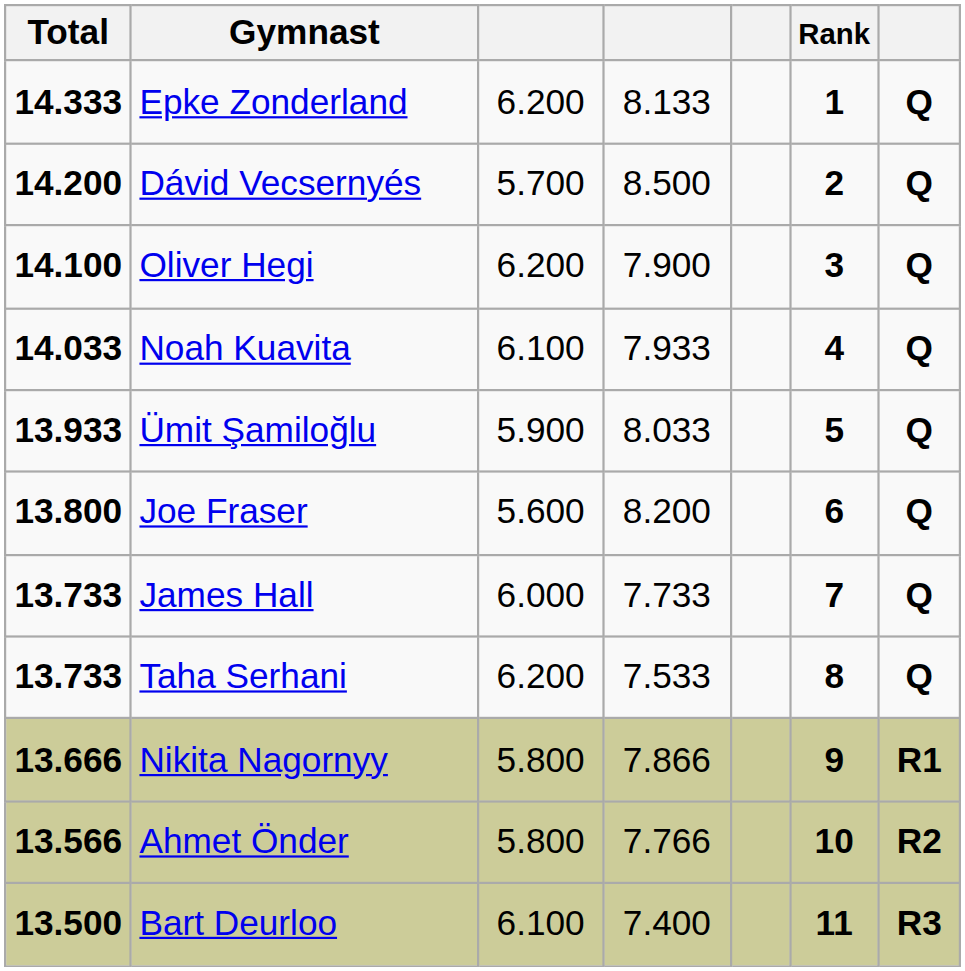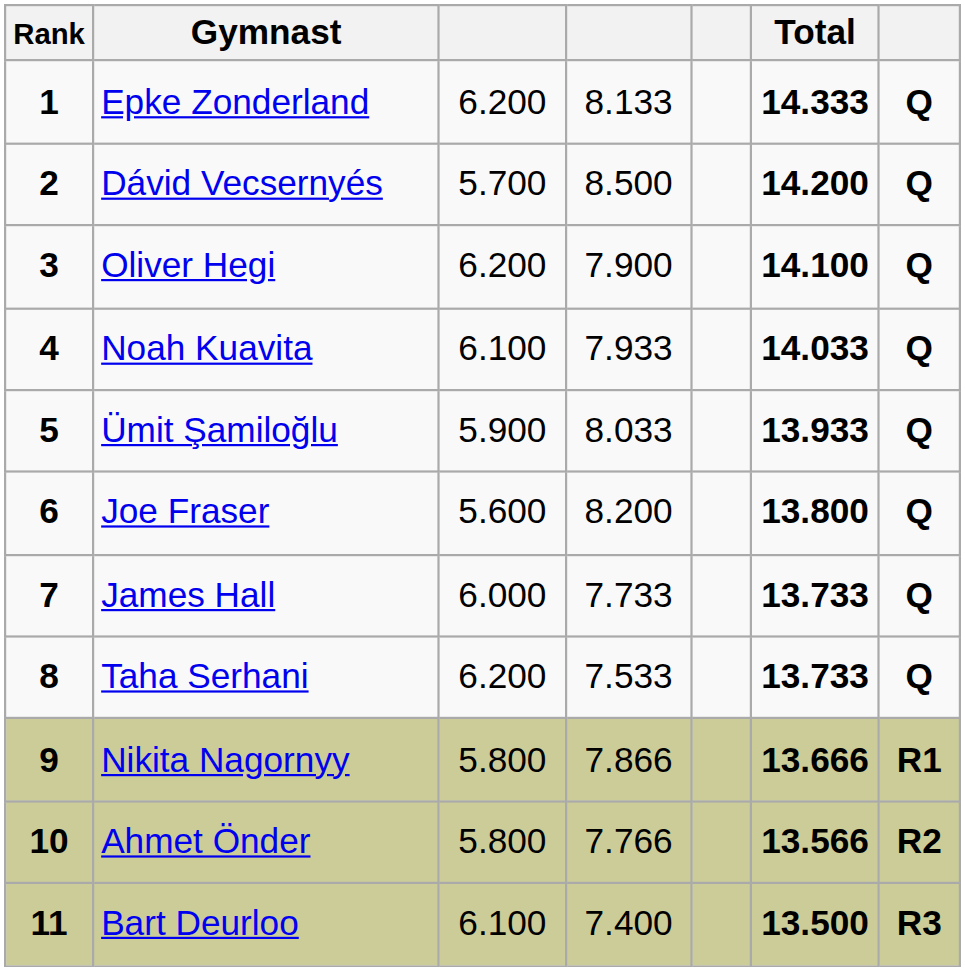 <table style="text-align:center;" class="wikitable sortable">
 <tr>
-<th scope="col" style="width:50px;">Total</th>
+<th scope="col" style="width:15px;"><small>Rank</small></th>
 <th scope="col" style="width:150px;">Gymnast</th>
 <th scope="col" style="width:50px;"><small></small></th>
 <th scope="col" style="width:50px;"><small></small></th>
 <th scope="col" style="width:20px;"><small></small></th>
-<th scope="col" style="width:15px;"><small>Rank</small></th>
+<th scope="col" style="width:50px;">Total</th>
 <th scope="col" style="width:30px;"><small></small></th>
 </tr>
 <tr>
-<td><strong>14.333</strong></td>
+<td scope="row" style="text-align:center"><strong>1</strong></td>
 <td style="height:30px; text-align:left;"> <a href='#'>Epke Zonderland</a></td>
 <td>6.200</td>
 <td>8.133</td>
 <td></td>
-<td scope="row" style="text-align:center"><strong>1</strong></td>
+<td><strong>14.333</strong></td>
 <td><strong>Q</strong></td>
 </tr>
 <tr>
-<td><strong>14.200</strong></td>
+<td scope="row" style="text-align:center"><strong>2</strong></td>
 <td style="height:30px; text-align:left;"> <a href='#'>Dávid Vecsernyés</a></td>
 <td>5.700</td>
 <td>8.500</td>
 <td></td>
-<td scope="row" style="text-align:center"><strong>2</strong></td>
+<td><strong>14.200</strong></td>
 <td><strong>Q</strong></td>
 </tr>
 <tr>
-<td><strong>14.100</strong></td>
+<td scope="row" style="text-align:center"><strong>3</strong></td>
 <td style="height:30px; text-align:left;"> <a href='#'>Oliver Hegi</a></td>
 <td>6.200</td>
 <td>7.900</td>
 <td></td>
-<td scope="row" style="text-align:center"><strong>3</strong></td>
+<td><strong>14.100</strong></td>
 <td><strong>Q</strong></td>
 </tr>
 <tr>
-<td><strong>14.033</strong></td>
+<td scope="row" style="text-align:center"><strong>4</strong></td>
 <td style="height:30px; text-align:left;"> <a href='#'>Noah Kuavita</a></td>
 <td>6.100</td>
 <td>7.933</td>
 <td></td>
-<td scope="row" style="text-align:center"><strong>4</strong></td>
+<td><strong>14.033</strong></td>
 <td><strong>Q</strong></td>
 </tr>
 <tr>
-<td><strong>13.933</strong></td>
+<td scope="row" style="text-align:center"><strong>5</strong></td>
 <td style="height:30px; text-align:left;"> <a href='#'>Ümit Şamiloğlu</a></td>
 <td>5.900</td>
 <td>8.033</td>
 <td></td>
-<td scope="row" style="text-align:center"><strong>5</strong></td>
+<td><strong>13.933</strong></td>
 <td><strong>Q</strong></td>
 </tr>
 <tr>
-<td><strong>13.800</strong></td>
+<td scope="row" style="text-align:center"><strong>6</strong></td>
 <td style="height:30px; text-align:left;"> <a href='#'>Joe Fraser</a></td>
 <td>5.600</td>
 <td>8.200</td>
 <td></td>
-<td scope="row" style="text-align:center"><strong>6</strong></td>
+<td><strong>13.800</strong></td>
 <td><strong>Q</strong></td>
 </tr>
 <tr>
-<td><strong>13.733</strong></td>
+<td scope="row" style="text-align:center"><strong>7</strong></td>
 <td style="height:30px; text-align:left;"> <a href='#'>James Hall</a></td>
 <td>6.000</td>
 <td>7.733</td>
 <td></td>
-<td scope="row" style="text-align:center"><strong>7</strong></td>
+<td><strong>13.733</strong></td>
 <td><strong>Q</strong></td>
 </tr>
 <tr>
-<td><strong>13.733</strong></td>
+<td scope="row" style="text-align:center"><strong>8</strong></td>
 <td style="height:30px; text-align:left;"> <a href='#'>Taha Serhani</a></td>
 <td>6.200</td>
 <td>7.533</td>
 <td></td>
-<td scope="row" style="text-align:center"><strong>8</strong></td>
+<td><strong>13.733</strong></td>
 <td><strong>Q</strong></td>
 </tr>
 <tr style="background:#cccc99;">
-<td><strong>13.666</strong></td>
+<td scope="row" style="text-align:center"><strong>9</strong></td>
 <td style="height:30px; text-align:left;"> <a href='#'>Nikita Nagornyy</a></td>
 <td>5.800</td>
 <td>7.866</td>
 <td></td>
-<td scope="row" style="text-align:center"><strong>9</strong></td>
+<td><strong>13.666</strong></td>
 <td><strong>R1</strong></td>
 </tr>
 <tr style="background:#cccc99;">
-<td><strong>13.566</strong></td>
+<td scope="row" style="text-align:center"><strong>10</strong></td>
 <td style="height:30px; text-align:left;"> <a href='#'>Ahmet Önder</a></td>
 <td>5.800</td>
 <td>7.766</td>
 <td></td>
-<td scope="row" style="text-align:center"><strong>10</strong></td>
+<td><strong>13.566</strong></td>
 <td><strong>R2</strong></td>
 </tr>
 <tr style="background:#cccc99;">
-<td><strong>13.500</strong></td>
+<td scope="row" style="text-align:center"><strong>11</strong></td>
 <td style="height:30px; text-align:left;"> <a href='#'>Bart Deurloo</a></td>
 <td>6.100</td>
 <td>7.400</td>
 <td></td>
-<td scope="row" style="text-align:center"><strong>11</strong></td>
+<td><strong>13.500</strong></td>
 <td><strong>R3</strong></td>
 </tr>
 </table>
